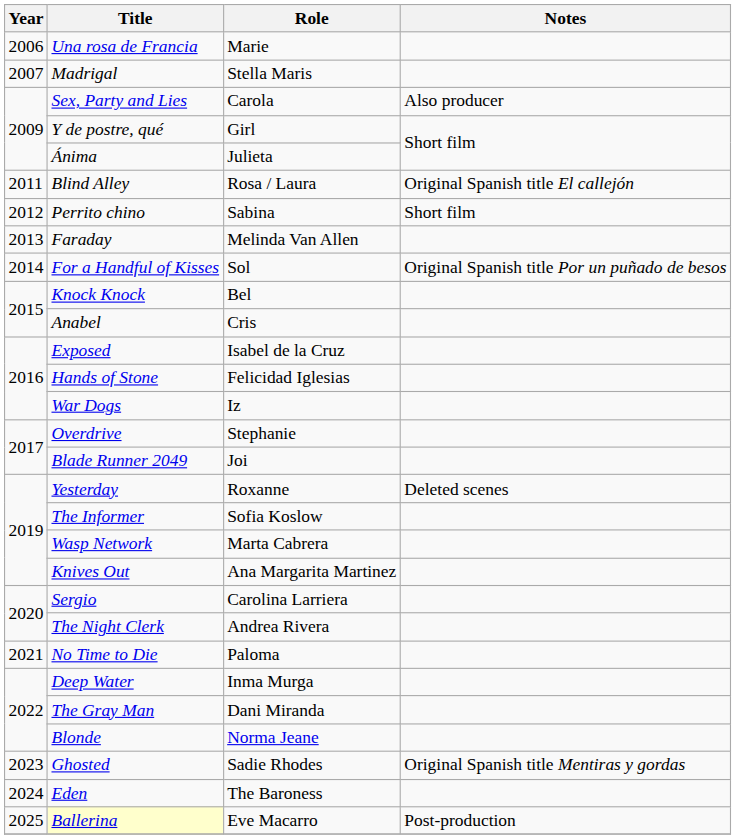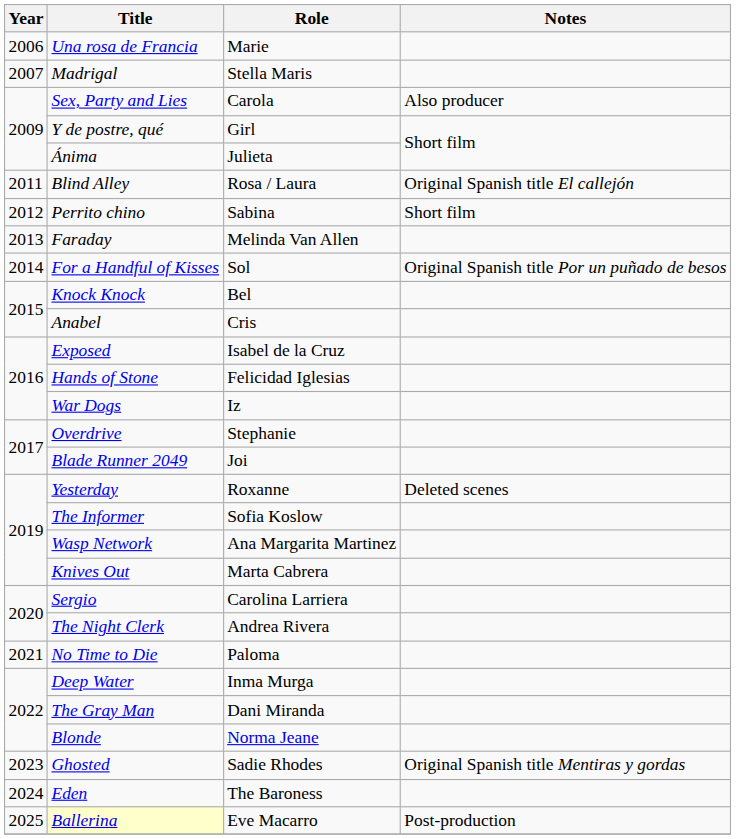 <table class="wikitable sortable">
 <tr>
 <th>Year</th>
 <th>Title</th>
 <th>Role</th>
 <th class="unsortable">Notes</th>
 </tr>
 <tr>
 <td>2006</td>
 <td><em><a href='#'>Una rosa de Francia</a></em></td>
 <td>Marie</td>
 <td></td>
 </tr>
 <tr>
 <td>2007</td>
 <td><em>Madrigal</em></td>
 <td>Stella Maris</td>
 <td></td>
 </tr>
 <tr>
 <td rowspan="3">2009</td>
 <td><em><a href='#'>Sex, Party and Lies</a></em></td>
 <td>Carola</td>
 <td>Also producer</td>
 </tr>
 <tr>
 <td><em>Y de postre, qué</em></td>
 <td>Girl</td>
 <td rowspan="2">Short film</td>
 </tr>
 <tr>
 <td><em>Ánima</em></td>
 <td>Julieta</td>
 </tr>
 <tr>
 <td>2011</td>
 <td><em>Blind Alley</em></td>
 <td>Rosa / Laura</td>
 <td>Original Spanish title <em>El callejón</em></td>
 </tr>
 <tr>
 <td>2012</td>
 <td><em>Perrito chino</em></td>
 <td>Sabina</td>
 <td>Short film</td>
 </tr>
 <tr>
 <td>2013</td>
 <td><em>Faraday</em></td>
 <td>Melinda Van Allen</td>
 <td></td>
 </tr>
 <tr>
 <td>2014</td>
 <td><em><a href='#'>For a Handful of Kisses</a></em></td>
 <td>Sol</td>
 <td>Original Spanish title <em>Por un puñado de besos</em></td>
 </tr>
 <tr>
 <td rowspan="2">2015</td>
 <td><em><a href='#'>Knock Knock</a></em></td>
 <td>Bel</td>
 <td></td>
 </tr>
 <tr>
 <td><em>Anabel</em></td>
 <td>Cris</td>
 <td></td>
 </tr>
 <tr>
 <td rowspan="3">2016</td>
 <td><em><a href='#'>Exposed</a></em></td>
 <td>Isabel de la Cruz</td>
 <td></td>
 </tr>
 <tr>
 <td><em><a href='#'>Hands of Stone</a></em></td>
 <td>Felicidad Iglesias</td>
 <td></td>
 </tr>
 <tr>
 <td><em><a href='#'>War Dogs</a></em></td>
 <td>Iz</td>
 <td></td>
 </tr>
 <tr>
 <td rowspan="2">2017</td>
 <td><em><a href='#'>Overdrive</a></em></td>
 <td>Stephanie</td>
 <td></td>
 </tr>
 <tr>
 <td><em><a href='#'>Blade Runner 2049</a></em></td>
 <td>Joi</td>
 <td></td>
 </tr>
 <tr>
 <td rowspan="4">2019</td>
 <td><em><a href='#'>Yesterday</a></em></td>
 <td>Roxanne</td>
 <td>Deleted scenes</td>
 </tr>
 <tr>
 <td><em><a href='#'>The Informer</a></em></td>
 <td>Sofia Koslow</td>
 <td></td>
 </tr>
 <tr>
 <td><em><a href='#'>Wasp Network</a></em></td>
-<td>Marta Cabrera</td>
+<td>Ana Margarita Martinez</td>
 <td></td>
 </tr>
 <tr>
 <td><em><a href='#'>Knives Out</a></em></td>
-<td>Ana Margarita Martinez</td>
+<td>Marta Cabrera</td>
 <td></td>
 </tr>
 <tr>
 <td rowspan="2">2020</td>
 <td><em><a href='#'>Sergio</a></em></td>
 <td>Carolina Larriera</td>
 <td></td>
 </tr>
 <tr>
 <td><em><a href='#'>The Night Clerk</a></em></td>
 <td>Andrea Rivera</td>
 <td></td>
 </tr>
 <tr>
 <td>2021</td>
 <td><em><a href='#'>No Time to Die</a></em></td>
 <td>Paloma</td>
 <td></td>
 </tr>
 <tr>
 <td rowspan="3">2022</td>
 <td><em><a href='#'>Deep Water</a></em></td>
 <td>Inma Murga</td>
 <td></td>
 </tr>
 <tr>
 <td><em><a href='#'>The Gray Man</a></em></td>
 <td>Dani Miranda</td>
 <td></td>
 </tr>
 <tr>
 <td><em><a href='#'>Blonde</a></em></td>
 <td><a href='#'>Norma Jeane</a></td>
 <td></td>
 </tr>
 <tr>
 <td>2023</td>
 <td><em><a href='#'>Ghosted</a></em></td>
 <td>Sadie Rhodes</td>
 <td>Original Spanish title <em>Mentiras y gordas</em></td>
 </tr>
 <tr>
 <td>2024</td>
 <td><em><a href='#'>Eden</a></em></td>
 <td>The Baroness</td>
 <td></td>
 </tr>
 <tr>
 <td>2025</td>
 <td style="background:#FFFFCC;"><em><a href='#'>Ballerina</a></em> </td>
 <td>Eve Macarro</td>
 <td>Post-production</td>
 </tr>
 <tr>
 </tr>
 </table>
